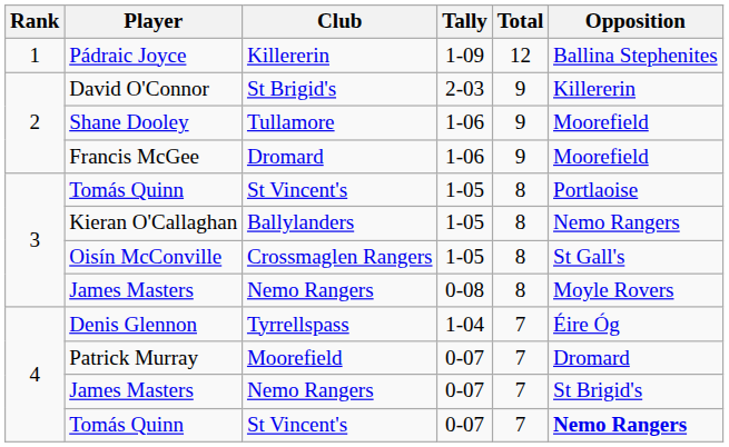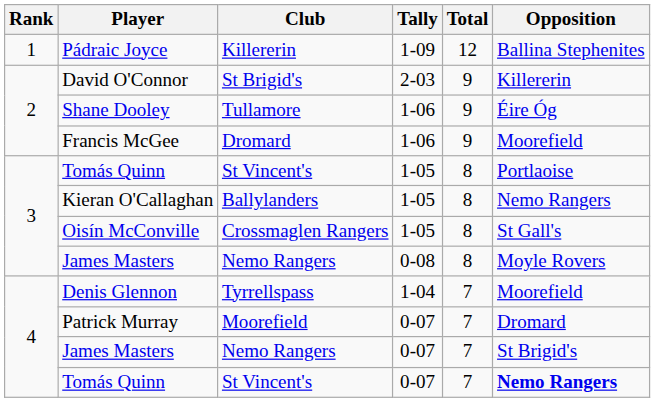 <table class="wikitable">
 <tr>
 <th>Rank</th>
 <th>Player</th>
 <th>Club</th>
 <th>Tally</th>
 <th>Total</th>
 <th>Opposition</th>
 </tr>
 <tr>
 <td rowspan="1" style="text-align:center;">1</td>
 <td><a href='#'>Pádraic Joyce</a></td>
 <td><a href='#'>Killererin</a></td>
 <td align=center>1-09</td>
 <td align=center>12</td>
 <td><a href='#'>Ballina Stephenites</a></td>
 </tr>
 <tr>
 <td rowspan="3" style="text-align:center;">2</td>
 <td>David O'Connor</td>
 <td><a href='#'>St Brigid's</a></td>
 <td align=center>2-03</td>
 <td align=center>9</td>
 <td><a href='#'>Killererin</a></td>
 </tr>
 <tr>
 <td><a href='#'>Shane Dooley</a></td>
 <td><a href='#'>Tullamore</a></td>
 <td align=center>1-06</td>
 <td align=center>9</td>
-<td><a href='#'>Moorefield</a></td>
+<td><a href='#'>Éire Óg</a></td>
 </tr>
 <tr>
 <td>Francis McGee</td>
 <td><a href='#'>Dromard</a></td>
 <td align=center>1-06</td>
 <td align=center>9</td>
 <td><a href='#'>Moorefield</a></td>
 </tr>
 <tr>
 <td rowspan="4" style="text-align:center;">3</td>
 <td><a href='#'>Tomás Quinn</a></td>
 <td><a href='#'>St Vincent's</a></td>
 <td align=center>1-05</td>
 <td align=center>8</td>
 <td><a href='#'>Portlaoise</a></td>
 </tr>
 <tr>
 <td>Kieran O'Callaghan</td>
 <td><a href='#'>Ballylanders</a></td>
 <td align=center>1-05</td>
 <td align=center>8</td>
 <td><a href='#'>Nemo Rangers</a></td>
 </tr>
 <tr>
 <td><a href='#'>Oisín McConville</a></td>
 <td><a href='#'>Crossmaglen Rangers</a></td>
 <td align=center>1-05</td>
 <td align=center>8</td>
 <td><a href='#'>St Gall's</a></td>
 </tr>
 <tr>
 <td><a href='#'>James Masters</a></td>
 <td><a href='#'>Nemo Rangers</a></td>
 <td align=center>0-08</td>
 <td align=center>8</td>
 <td><a href='#'>Moyle Rovers</a></td>
 </tr>
 <tr>
 <td rowspan="4" style="text-align:center;">4</td>
 <td><a href='#'>Denis Glennon</a></td>
 <td><a href='#'>Tyrrellspass</a></td>
 <td align=center>1-04</td>
 <td align=center>7</td>
-<td><a href='#'>Éire Óg</a></td>
+<td><a href='#'>Moorefield</a></td>
 </tr>
 <tr>
 <td>Patrick Murray</td>
 <td><a href='#'>Moorefield</a></td>
 <td align=center>0-07</td>
 <td align=center>7</td>
 <td><a href='#'>Dromard</a></td>
 </tr>
 <tr>
 <td><a href='#'>James Masters</a></td>
 <td><a href='#'>Nemo Rangers</a></td>
 <td align=center>0-07</td>
 <td align=center>7</td>
 <td><a href='#'>St Brigid's</a></td>
 </tr>
 <tr>
 <td><a href='#'>Tomás Quinn</a></td>
 <td><a href='#'>St Vincent's</a></td>
 <td align=center>0-07</td>
 <td align=center>7</td>
 <td><strong><a href='#'>Nemo Rangers</a></strong></td>
 </tr>
 </table>
